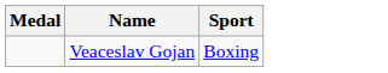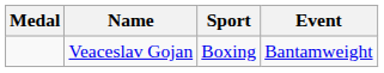 <table class="wikitable sortable" style="font-size:95%">
 <tr>
 <th>Medal</th>
 <th>Name</th>
 <th>Sport</th>
+<th>Event</th>
 </tr>
 <tr>
 <td></td>
 <td><a href='#'>Veaceslav Gojan</a></td>
 <td><a href='#'>Boxing</a></td>
+<td><a href='#'>Bantamweight</a></td>
 </tr>
 </table>
